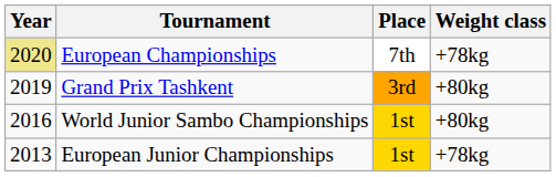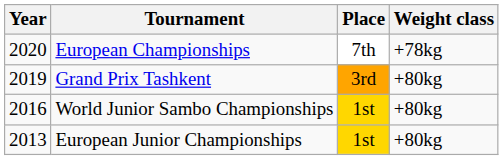 <table class="wikitable">
 <tr>
 <th>Year</th>
 <th>Tournament</th>
 <th>Place</th>
 <th>Weight class</th>
 </tr>
 <tr>
-<td style="background: khaki;">2020</td>
+<td>2020</td>
 <td><a href='#'>European Championships</a></td>
 <td bgcolor="white" align="center">7th</td>
 <td>+78kg</td>
 </tr>
 <tr>
 <td>2019</td>
 <td><a href='#'>Grand Prix Tashkent</a></td>
 <td bgcolor="orange" align="center">3rd</td>
 <td>+80kg</td>
 </tr>
 <tr>
 <td>2016</td>
 <td>World Junior Sambo Championships</td>
 <td bgcolor="gold" align="center">1st</td>
 <td>+80kg</td>
 </tr>
 <tr>
 <td>2013</td>
 <td>European Junior Championships</td>
 <td bgcolor="gold" align="center">1st</td>
-<td>+78kg</td>
+<td>+80kg</td>
 </tr>
 </table>
